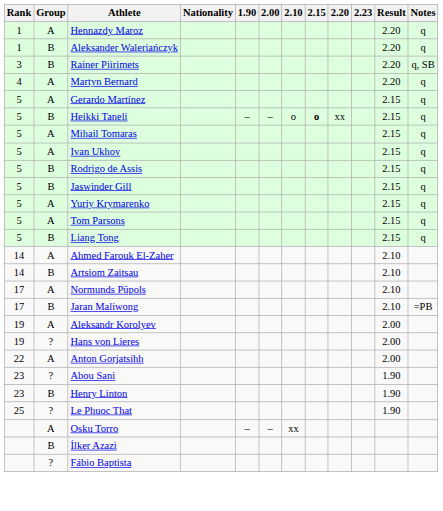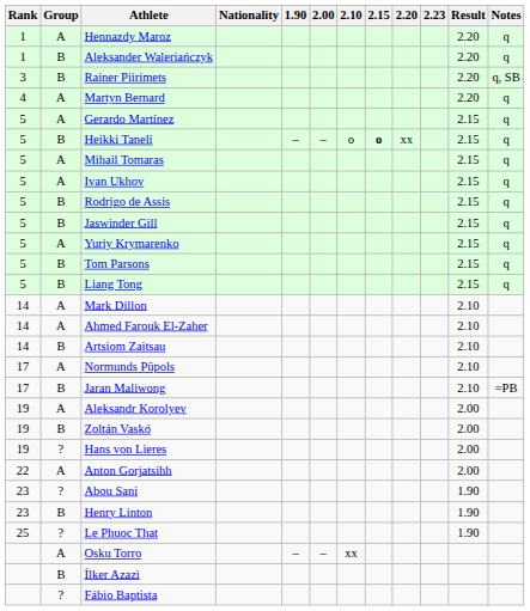 <table class="wikitable sortable" style="text-align:center;font-size:95%">
 <tr>
 <th>Rank</th>
 <th>Group</th>
 <th>Athlete</th>
 <th>Nationality</th>
 <th>1.90</th>
 <th>2.00</th>
 <th>2.10</th>
 <th>2.15</th>
 <th>2.20</th>
 <th>2.23</th>
 <th>Result</th>
 <th>Notes</th>
 </tr>
 <tr bgcolor=ddffdd>
 <td>1</td>
 <td>A</td>
 <td align="left"><a href='#'>Hennazdy Maroz</a></td>
 <td align=left></td>
 <td></td>
 <td></td>
 <td></td>
 <td></td>
 <td></td>
 <td></td>
 <td>2.20</td>
 <td>q</td>
 </tr>
 <tr bgcolor=ddffdd>
 <td>1</td>
 <td>B</td>
 <td align="left"><a href='#'>Aleksander Waleriańczyk</a></td>
 <td align=left></td>
 <td></td>
 <td></td>
 <td></td>
 <td></td>
 <td></td>
 <td></td>
 <td>2.20</td>
 <td>q</td>
 </tr>
 <tr bgcolor=ddffdd>
 <td>3</td>
 <td>B</td>
 <td align="left"><a href='#'>Rainer Piirimets</a></td>
 <td align=left></td>
 <td></td>
 <td></td>
 <td></td>
 <td></td>
 <td></td>
 <td></td>
 <td>2.20</td>
 <td>q, SB</td>
 </tr>
 <tr bgcolor=ddffdd>
 <td>4</td>
 <td>A</td>
 <td align="left"><a href='#'>Martyn Bernard</a></td>
 <td align=left></td>
 <td></td>
 <td></td>
 <td></td>
 <td></td>
 <td></td>
 <td></td>
 <td>2.20</td>
 <td>q</td>
 </tr>
 <tr bgcolor=ddffdd>
 <td>5</td>
 <td>A</td>
 <td align="left"><a href='#'>Gerardo Martínez</a></td>
 <td align=left></td>
 <td></td>
 <td></td>
 <td></td>
 <td></td>
 <td></td>
 <td></td>
 <td>2.15</td>
 <td>q</td>
 </tr>
 <tr bgcolor=ddffdd>
 <td>5</td>
 <td>B</td>
 <td align="left"><a href='#'>Heikki Taneli</a></td>
 <td align=left></td>
 <td>–</td>
 <td>–</td>
 <td>o</td>
 <td><strong>o</strong></td>
 <td>xx</td>
 <td></td>
 <td>2.15</td>
 <td>q</td>
 </tr>
 <tr bgcolor=ddffdd>
 <td>5</td>
 <td>A</td>
 <td align="left"><a href='#'>Mihail Tomaras</a></td>
 <td align=left></td>
 <td></td>
 <td></td>
 <td></td>
 <td></td>
 <td></td>
 <td></td>
 <td>2.15</td>
 <td>q</td>
 </tr>
 <tr bgcolor=ddffdd>
 <td>5</td>
 <td>A</td>
 <td align="left"><a href='#'>Ivan Ukhov</a></td>
 <td align=left></td>
 <td></td>
 <td></td>
 <td></td>
 <td></td>
 <td></td>
 <td></td>
 <td>2.15</td>
 <td>q</td>
 </tr>
 <tr bgcolor=ddffdd>
 <td>5</td>
 <td>B</td>
 <td align="left"><a href='#'>Rodrigo de Assis</a></td>
 <td align=left></td>
 <td></td>
 <td></td>
 <td></td>
 <td></td>
 <td></td>
 <td></td>
 <td>2.15</td>
 <td>q</td>
 </tr>
 <tr bgcolor=ddffdd>
 <td>5</td>
 <td>B</td>
 <td align="left"><a href='#'>Jaswinder Gill</a></td>
 <td align=left></td>
 <td></td>
 <td></td>
 <td></td>
 <td></td>
 <td></td>
 <td></td>
 <td>2.15</td>
 <td>q</td>
 </tr>
 <tr bgcolor=ddffdd>
 <td>5</td>
 <td>A</td>
 <td align="left"><a href='#'>Yuriy Krymarenko</a></td>
 <td align=left></td>
 <td></td>
 <td></td>
 <td></td>
 <td></td>
 <td></td>
 <td></td>
 <td>2.15</td>
 <td>q</td>
 </tr>
 <tr bgcolor=ddffdd>
 <td>5</td>
-<td>A</td>
+<td>B</td>
 <td align="left"><a href='#'>Tom Parsons</a></td>
 <td align=left></td>
 <td></td>
 <td></td>
 <td></td>
 <td></td>
 <td></td>
 <td></td>
 <td>2.15</td>
 <td>q</td>
 </tr>
 <tr bgcolor=ddffdd>
 <td>5</td>
 <td>B</td>
 <td align="left"><a href='#'>Liang Tong</a></td>
 <td align=left></td>
 <td></td>
 <td></td>
 <td></td>
 <td></td>
 <td></td>
 <td></td>
 <td>2.15</td>
 <td>q</td>
+</tr>
+<tr>
+<td>14</td>
+<td>A</td>
+<td align="left"><a href='#'>Mark Dillon</a></td>
+<td align=left></td>
+<td></td>
+<td></td>
+<td></td>
+<td></td>
+<td></td>
+<td></td>
+<td>2.10</td>
+<td></td>
 </tr>
 <tr>
 <td>14</td>
 <td>A</td>
 <td align="left"><a href='#'>Ahmed Farouk El-Zaher</a></td>
 <td align=left></td>
 <td></td>
 <td></td>
 <td></td>
 <td></td>
 <td></td>
 <td></td>
 <td>2.10</td>
 <td></td>
 </tr>
 <tr>
 <td>14</td>
 <td>B</td>
 <td align="left"><a href='#'>Artsiom Zaitsau</a></td>
 <td align=left></td>
 <td></td>
 <td></td>
 <td></td>
 <td></td>
 <td></td>
 <td></td>
 <td>2.10</td>
 <td></td>
 </tr>
 <tr>
 <td>17</td>
 <td>A</td>
 <td align="left"><a href='#'>Normunds Pūpols</a></td>
 <td align=left></td>
 <td></td>
 <td></td>
 <td></td>
 <td></td>
 <td></td>
 <td></td>
 <td>2.10</td>
 <td></td>
 </tr>
 <tr>
 <td>17</td>
 <td>B</td>
 <td align="left"><a href='#'>Jaran Maliwong</a></td>
 <td align=left></td>
 <td></td>
 <td></td>
 <td></td>
 <td></td>
 <td></td>
 <td></td>
 <td>2.10</td>
 <td>=PB</td>
 </tr>
 <tr>
 <td>19</td>
 <td>A</td>
 <td align="left"><a href='#'>Aleksandr Korolyev</a></td>
+<td align=left></td>
+<td></td>
+<td></td>
+<td></td>
+<td></td>
+<td></td>
+<td></td>
+<td>2.00</td>
+<td></td>
+</tr>
+<tr>
+<td>19</td>
+<td>B</td>
+<td align="left"><a href='#'>Zoltán Vaskó</a></td>
 <td align=left></td>
 <td></td>
 <td></td>
 <td></td>
 <td></td>
 <td></td>
 <td></td>
 <td>2.00</td>
 <td></td>
 </tr>
 <tr>
 <td>19</td>
 <td>?</td>
 <td align="left"><a href='#'>Hans von Lieres</a></td>
 <td align=left></td>
 <td></td>
 <td></td>
 <td></td>
 <td></td>
 <td></td>
 <td></td>
 <td>2.00</td>
 <td></td>
 </tr>
 <tr>
 <td>22</td>
 <td>A</td>
 <td align="left"><a href='#'>Anton Gorjatsihh</a></td>
 <td align=left></td>
 <td></td>
 <td></td>
 <td></td>
 <td></td>
 <td></td>
 <td></td>
 <td>2.00</td>
 <td></td>
 </tr>
 <tr>
 <td>23</td>
 <td>?</td>
 <td align="left"><a href='#'>Abou Sani</a></td>
 <td align=left></td>
 <td></td>
 <td></td>
 <td></td>
 <td></td>
 <td></td>
 <td></td>
 <td>1.90</td>
 <td></td>
 </tr>
 <tr>
 <td>23</td>
 <td>B</td>
 <td align="left"><a href='#'>Henry Linton</a></td>
 <td align=left></td>
 <td></td>
 <td></td>
 <td></td>
 <td></td>
 <td></td>
 <td></td>
 <td>1.90</td>
 <td></td>
 </tr>
 <tr>
 <td>25</td>
 <td>?</td>
 <td align="left"><a href='#'>Le Phuoc That</a></td>
 <td align=left></td>
 <td></td>
 <td></td>
 <td></td>
 <td></td>
 <td></td>
 <td></td>
 <td>1.90</td>
 <td></td>
 </tr>
 <tr>
 <td></td>
 <td>A</td>
 <td align="left"><a href='#'>Osku Torro</a></td>
 <td align=left></td>
 <td>–</td>
 <td>–</td>
 <td>xx</td>
 <td></td>
 <td></td>
 <td></td>
 <td></td>
 <td></td>
 </tr>
 <tr>
 <td></td>
 <td>B</td>
 <td align="left"><a href='#'>İlker Azazi</a></td>
 <td align=left></td>
 <td></td>
 <td></td>
 <td></td>
 <td></td>
 <td></td>
 <td></td>
 <td></td>
 <td></td>
 </tr>
 <tr>
 <td></td>
 <td>?</td>
 <td align="left"><a href='#'>Fábio Baptista</a></td>
 <td align=left></td>
 <td></td>
 <td></td>
 <td></td>
 <td></td>
 <td></td>
 <td></td>
 <td></td>
 <td></td>
 </tr>
 </table>
